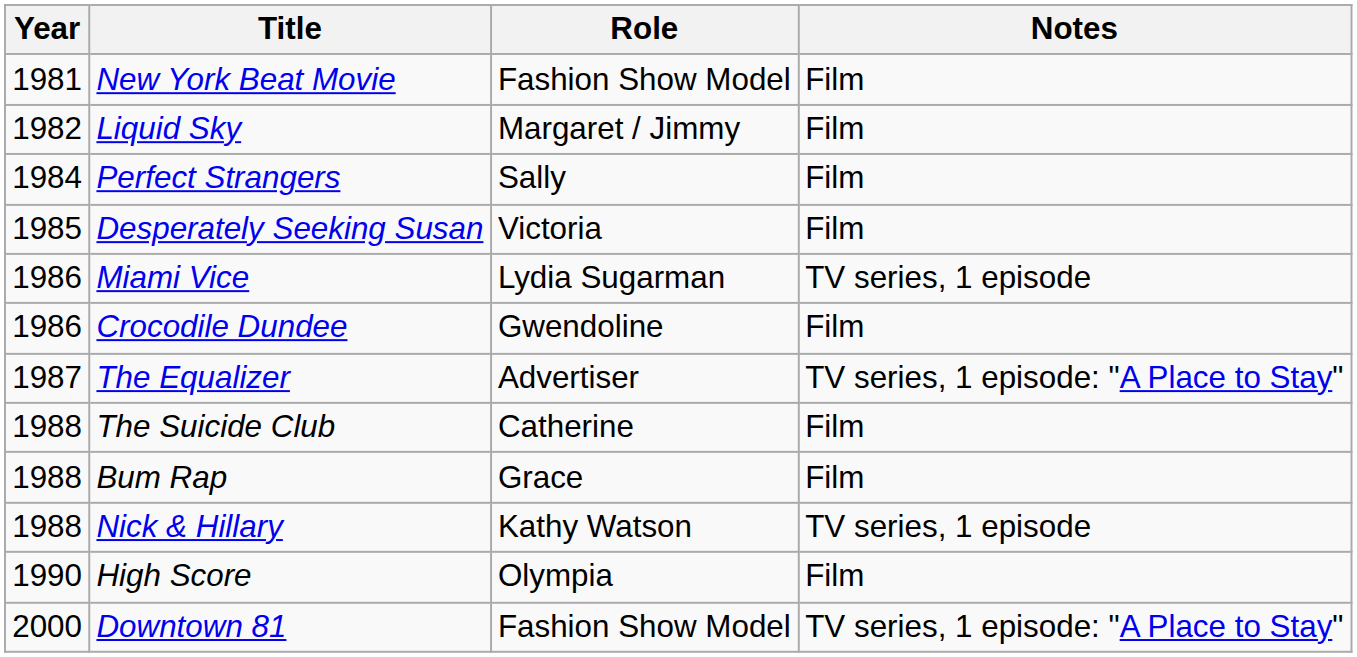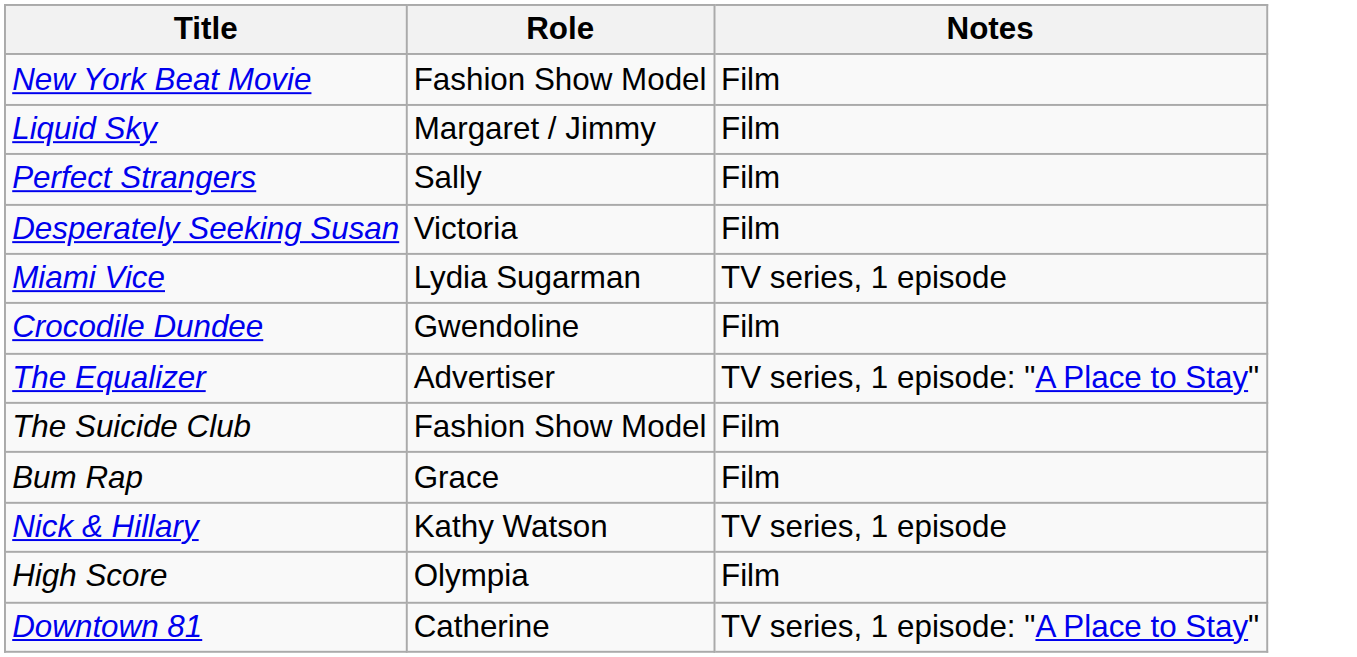 <table class="wikitable sortable">
 <tr>
-<th>Year</th>
 <th>Title</th>
 <th>Role</th>
 <th>Notes</th>
 </tr>
 <tr>
-<td>1981</td>
 <td><em><a href='#'>New York Beat Movie</a></em></td>
 <td>Fashion Show Model</td>
 <td>Film</td>
 </tr>
 <tr>
-<td>1982</td>
 <td><em><a href='#'>Liquid Sky</a></em></td>
 <td>Margaret / Jimmy</td>
 <td>Film</td>
 </tr>
 <tr>
-<td>1984</td>
 <td><em><a href='#'>Perfect Strangers</a></em></td>
 <td>Sally</td>
 <td>Film</td>
 </tr>
 <tr>
-<td>1985</td>
 <td><em><a href='#'>Desperately Seeking Susan</a></em></td>
 <td>Victoria</td>
 <td>Film</td>
 </tr>
 <tr>
-<td>1986</td>
 <td><em><a href='#'>Miami Vice</a></em></td>
 <td>Lydia Sugarman</td>
 <td>TV series, 1 episode</td>
 </tr>
 <tr>
-<td>1986</td>
 <td><em><a href='#'>Crocodile Dundee</a></em></td>
 <td>Gwendoline</td>
 <td>Film</td>
 </tr>
 <tr>
-<td>1987</td>
 <td><em><a href='#'>The Equalizer</a></em></td>
 <td>Advertiser</td>
 <td>TV series, 1 episode: "<a href='#'>A Place to Stay</a>"</td>
 </tr>
 <tr>
-<td>1988</td>
 <td><em>The Suicide Club</em></td>
-<td>Catherine</td>
+<td>Fashion Show Model</td>
 <td>Film</td>
 </tr>
 <tr>
-<td>1988</td>
 <td><em>Bum Rap</em></td>
 <td>Grace</td>
 <td>Film</td>
 </tr>
 <tr>
-<td>1988</td>
 <td><em><a href='#'>Nick & Hillary</a></em></td>
 <td>Kathy Watson</td>
 <td>TV series, 1 episode</td>
 </tr>
 <tr>
-<td>1990</td>
 <td><em>High Score</em></td>
 <td>Olympia</td>
 <td>Film</td>
 </tr>
 <tr>
-<td>2000</td>
 <td><em><a href='#'>Downtown 81</a></em></td>
-<td>Fashion Show Model</td>
+<td>Catherine</td>
 <td>TV series, 1 episode: "<a href='#'>A Place to Stay</a>"</td>
 </tr>
 </table>
